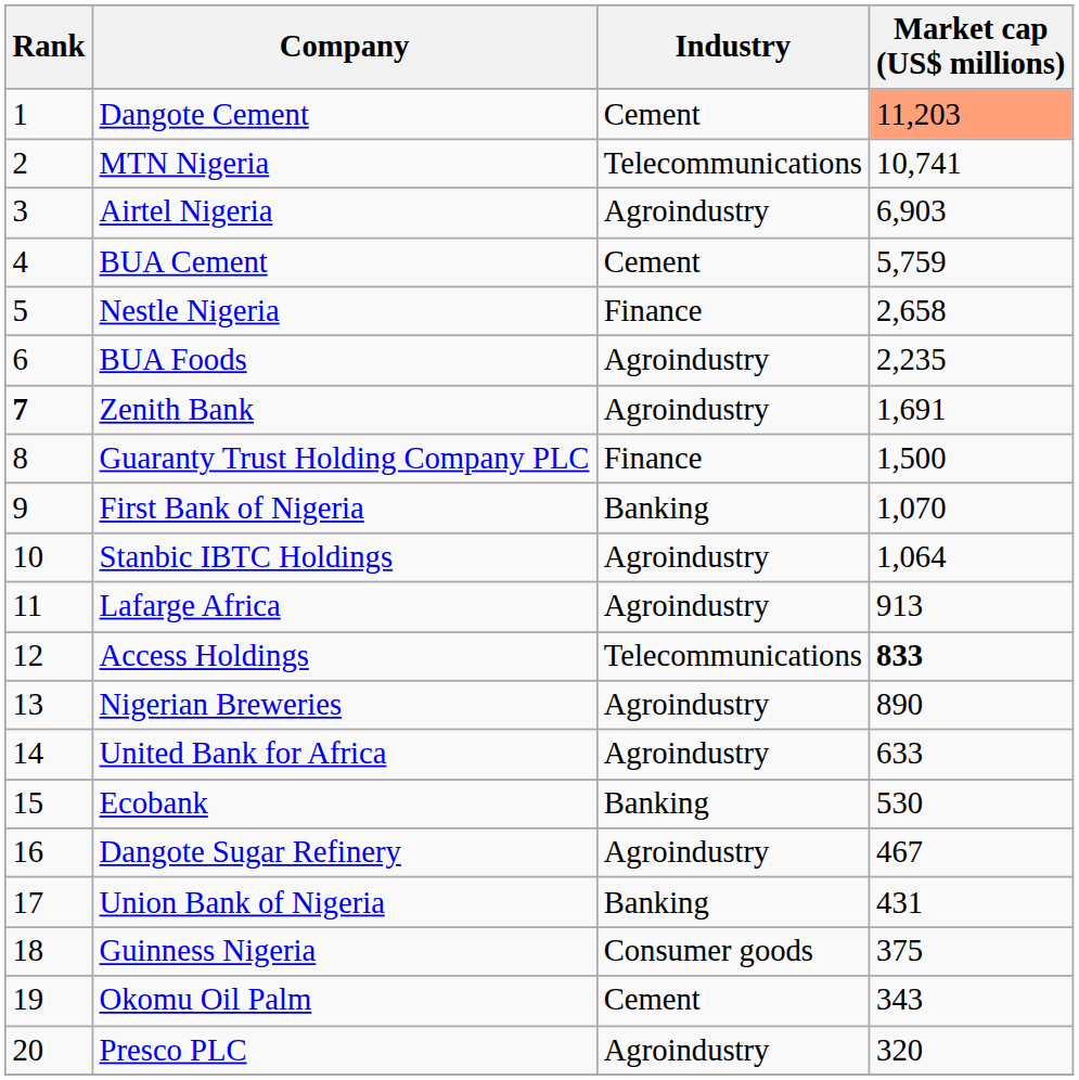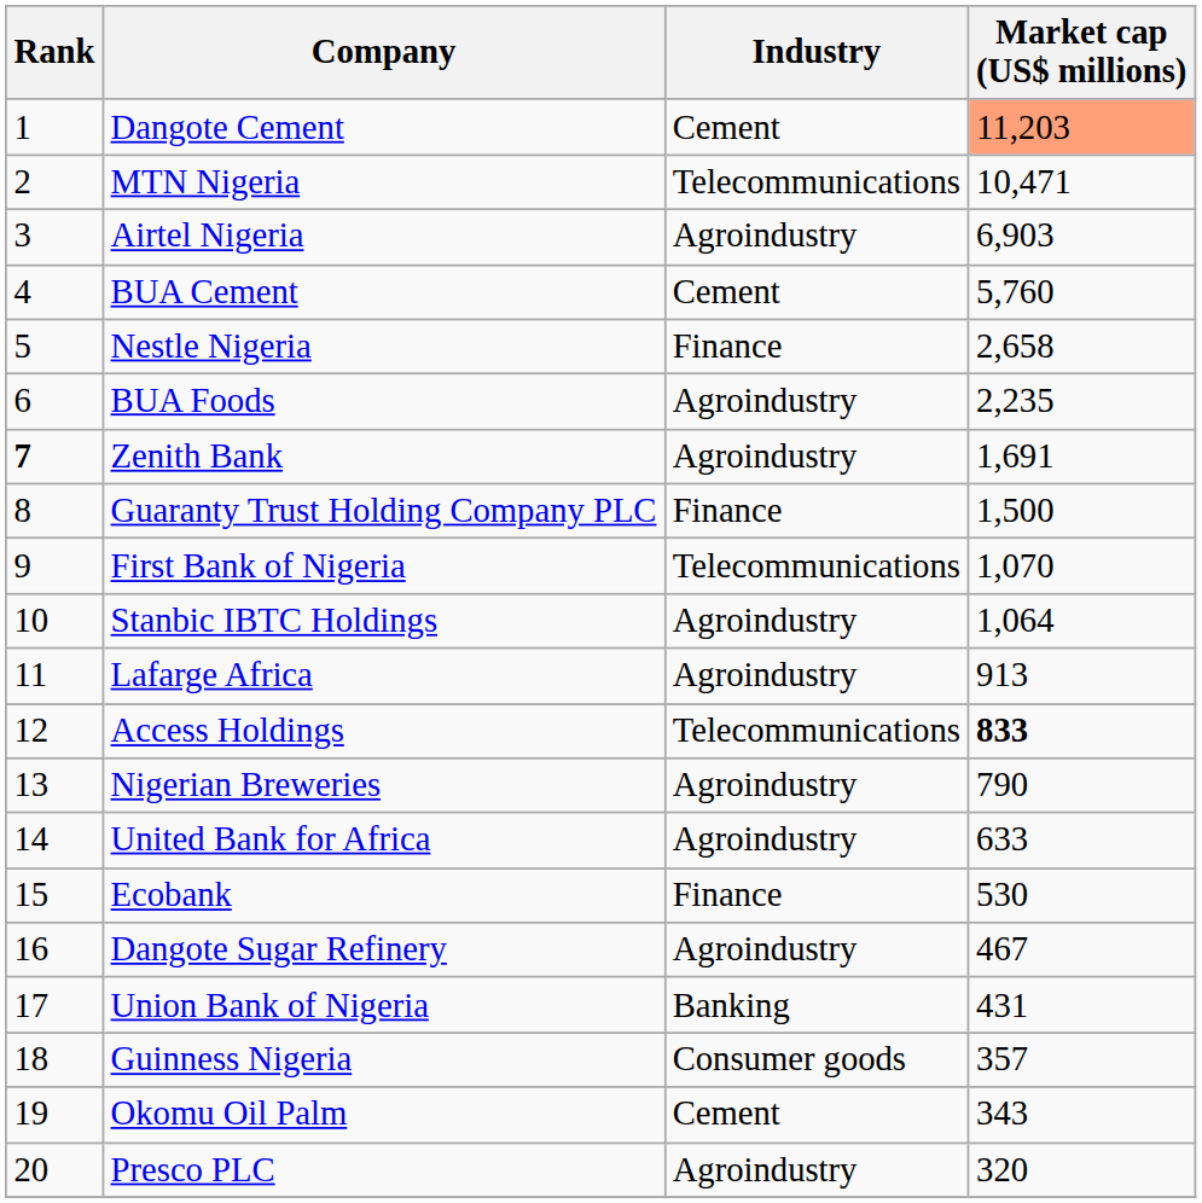 <table class="wikitable sortable">
 <tr>
 <th>Rank</th>
 <th>Company</th>
 <th>Industry</th>
 <th>Market cap<br>(US$ millions)</th>
 </tr>
 <tr>
 <td>1</td>
 <td><a href='#'>Dangote Cement</a></td>
 <td>Cement</td>
 <td style="background: lightsalmon;">11,203</td>
 </tr>
 <tr>
 <td>2</td>
 <td><a href='#'>MTN Nigeria</a></td>
 <td>Telecommunications</td>
-<td>10,741</td>
+<td>10,471</td>
 </tr>
 <tr>
 <td>3</td>
 <td><a href='#'>Airtel Nigeria</a></td>
 <td>Agroindustry</td>
 <td>6,903</td>
 </tr>
 <tr>
 <td>4</td>
 <td><a href='#'>BUA Cement</a></td>
 <td>Cement</td>
-<td>5,759</td>
+<td>5,760</td>
 </tr>
 <tr>
 <td>5</td>
 <td><a href='#'>Nestle Nigeria</a></td>
 <td>Finance</td>
 <td>2,658</td>
 </tr>
 <tr>
 <td>6</td>
 <td><a href='#'>BUA Foods</a></td>
 <td>Agroindustry</td>
 <td>2,235</td>
 </tr>
 <tr>
 <td><strong>7</strong></td>
 <td><a href='#'>Zenith Bank</a></td>
 <td>Agroindustry</td>
 <td>1,691</td>
 </tr>
 <tr>
 <td>8</td>
 <td><a href='#'>Guaranty Trust Holding Company PLC</a></td>
 <td>Finance</td>
 <td>1,500</td>
 </tr>
 <tr>
 <td>9</td>
 <td><a href='#'>First Bank of Nigeria</a></td>
-<td>Banking</td>
+<td>Telecommunications</td>
 <td>1,070</td>
 </tr>
 <tr>
 <td>10</td>
 <td><a href='#'>Stanbic IBTC Holdings</a></td>
 <td>Agroindustry</td>
 <td>1,064</td>
 </tr>
 <tr>
 <td>11</td>
 <td><a href='#'>Lafarge Africa</a></td>
 <td>Agroindustry</td>
 <td>913</td>
 </tr>
 <tr>
 <td>12</td>
 <td><a href='#'>Access Holdings</a></td>
 <td>Telecommunications</td>
 <td><strong>833</strong></td>
 </tr>
 <tr>
 <td>13</td>
 <td><a href='#'>Nigerian Breweries</a></td>
 <td>Agroindustry</td>
-<td>890</td>
+<td>790</td>
 </tr>
 <tr>
 <td>14</td>
 <td><a href='#'>United Bank for Africa</a></td>
 <td>Agroindustry</td>
 <td>633</td>
 </tr>
 <tr>
 <td>15</td>
 <td><a href='#'>Ecobank</a></td>
-<td>Banking</td>
+<td>Finance</td>
 <td>530</td>
 </tr>
 <tr>
 <td>16</td>
 <td><a href='#'>Dangote Sugar Refinery</a></td>
 <td>Agroindustry</td>
 <td>467</td>
 </tr>
 <tr>
 <td>17</td>
 <td><a href='#'>Union Bank of Nigeria</a></td>
 <td>Banking</td>
 <td>431</td>
 </tr>
 <tr>
 <td>18</td>
 <td><a href='#'>Guinness Nigeria</a></td>
 <td>Consumer goods</td>
-<td>375</td>
+<td>357</td>
 </tr>
 <tr>
 <td>19</td>
 <td><a href='#'>Okomu Oil Palm</a></td>
 <td>Cement</td>
 <td>343</td>
 </tr>
 <tr>
 <td>20</td>
 <td><a href='#'>Presco PLC</a></td>
 <td>Agroindustry</td>
 <td>320</td>
 </tr>
 <tr>
 </tr>
 </table>
